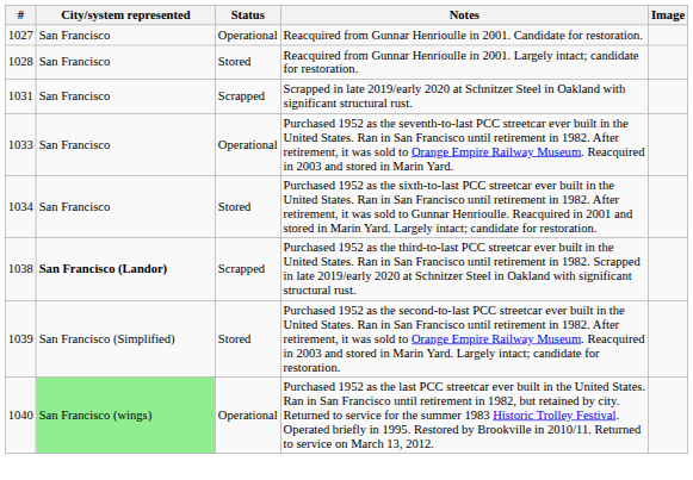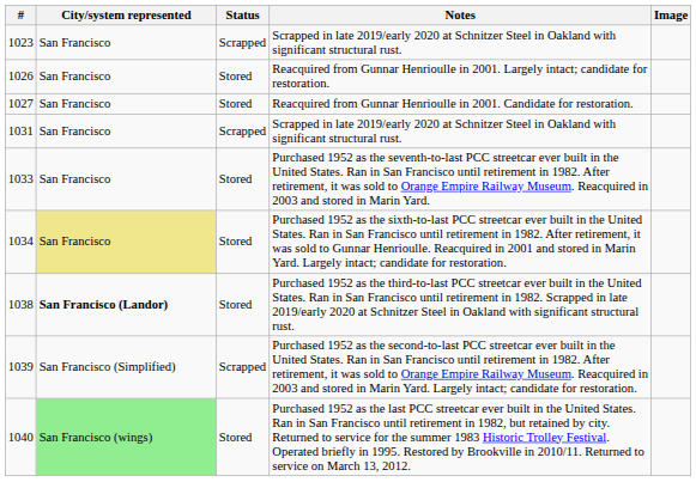 <table class="wikitable sticky-header">
 <tr>
 <th>#</th>
 <th width="220">City/system represented</th>
 <th width="60">Status</th>
 <th>Notes</th>
 <th>Image</th>
 </tr>
 <tr>
-<td>1027</td>
+<td>1023</td>
 <td>San Francisco</td>
-<td>Operational</td>
-<td>Reacquired from Gunnar Henrioulle in 2001. Candidate for restoration.</td>
+<td>Scrapped</td>
+<td>Scrapped in late 2019/early 2020 at Schnitzer Steel in Oakland with significant structural rust.</td>
 <td></td>
 </tr>
 <tr>
-<td>1028</td>
+<td>1026</td>
 <td>San Francisco</td>
 <td>Stored</td>
 <td>Reacquired from Gunnar Henrioulle in 2001. Largely intact; candidate for restoration.</td>
+<td></td>
+</tr>
+<tr>
+<td>1027</td>
+<td>San Francisco</td>
+<td>Stored</td>
+<td>Reacquired from Gunnar Henrioulle in 2001. Candidate for restoration.</td>
 <td></td>
 </tr>
 <tr>
 <td>1031</td>
 <td>San Francisco</td>
 <td>Scrapped</td>
 <td>Scrapped in late 2019/early 2020 at Schnitzer Steel in Oakland with significant structural rust.</td>
 <td></td>
 </tr>
 <tr>
 <td>1033</td>
 <td>San Francisco</td>
-<td>Operational</td>
+<td>Stored</td>
 <td>Purchased 1952 as the seventh-to-last PCC streetcar ever built in the United States. Ran in San Francisco until retirement in 1982. After retirement, it was sold to <a href='#'>Orange Empire Railway Museum</a>. Reacquired in 2003 and stored in Marin Yard.</td>
 <td></td>
 </tr>
 <tr>
 <td>1034</td>
-<td>San Francisco</td>
+<td style="background: khaki;">San Francisco</td>
 <td>Stored</td>
 <td>Purchased 1952 as the sixth-to-last PCC streetcar ever built in the United States. Ran in San Francisco until retirement in 1982. After retirement, it was sold to Gunnar Henrioulle. Reacquired in 2001 and stored in Marin Yard. Largely intact; candidate for restoration.</td>
 <td></td>
 </tr>
 <tr>
 <td>1038</td>
 <td><strong>San Francisco (Landor)</strong></td>
-<td>Scrapped</td>
+<td>Stored</td>
 <td>Purchased 1952 as the third-to-last PCC streetcar ever built in the United States. Ran in San Francisco until retirement in 1982. Scrapped in late 2019/early 2020 at Schnitzer Steel in Oakland with significant structural rust.</td>
 <td></td>
 </tr>
 <tr>
 <td>1039</td>
 <td>San Francisco (Simplified)</td>
-<td>Stored</td>
+<td>Scrapped</td>
 <td>Purchased 1952 as the second-to-last PCC streetcar ever built in the United States. Ran in San Francisco until retirement in 1982. After retirement, it was sold to <a href='#'>Orange Empire Railway Museum</a>. Reacquired in 2003 and stored in Marin Yard. Largely intact; candidate for restoration.</td>
 <td></td>
 </tr>
 <tr>
 <td>1040</td>
 <td style="background: lightgreen;">San Francisco (wings)</td>
-<td>Operational</td>
+<td>Stored</td>
 <td>Purchased 1952 as the last PCC streetcar ever built in the United States. Ran in San Francisco until retirement in 1982, but retained by city. Returned to service for the summer 1983 <a href='#'>Historic Trolley Festival</a>. Operated briefly in 1995. Restored by Brookville in 2010/11. Returned to service on March 13, 2012.</td>
 <td></td>
 </tr>
 </table>
